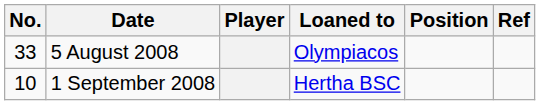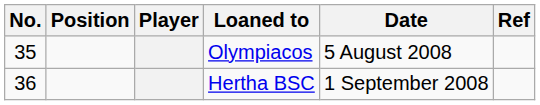 <table class="sortable wikitable plainrowheaders" style="text-align:center; text-align:left">
 <tr>
 <th scope="col">No.</th>
-<th scope="col">Date</th>
+<th scope="col">Position</th>
 <th scope="col">Player</th>
 <th scope="col">Loaned to</th>
-<th scope="col">Position</th>
+<th scope="col">Date</th>
 <th scope="col" class=unsortable>Ref</th>
 </tr>
 <tr>
-<td align=center>33</td>
-<td>5 August 2008</td>
+<td align=center>35</td>
+<td align=center></td>
 <th scope=row></th>
 <td><a href='#'>Olympiacos</a></td>
-<td align=center></td>
+<td>5 August 2008</td>
 <td align=center></td>
 </tr>
 <tr>
-<td align=center>10</td>
-<td>1 September 2008</td>
+<td align=center>36</td>
+<td align=center></td>
 <th scope=row></th>
 <td><a href='#'>Hertha BSC</a></td>
-<td align=center></td>
+<td>1 September 2008</td>
 <td align=center></td>
 </tr>
 </table>
